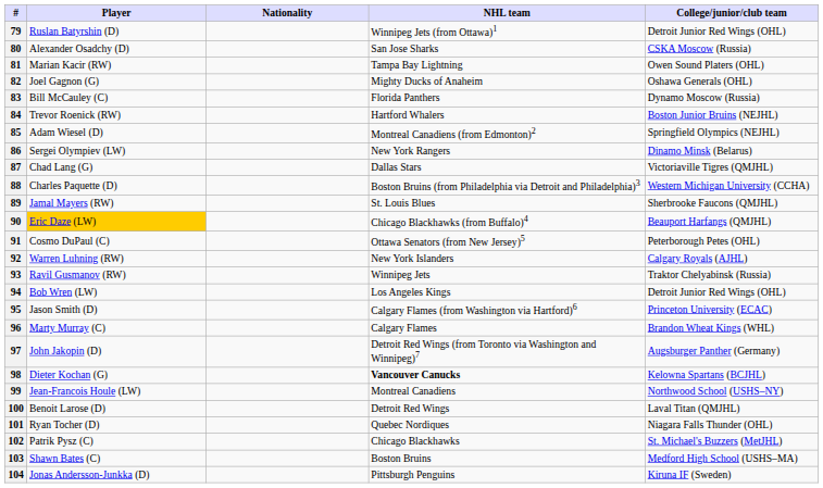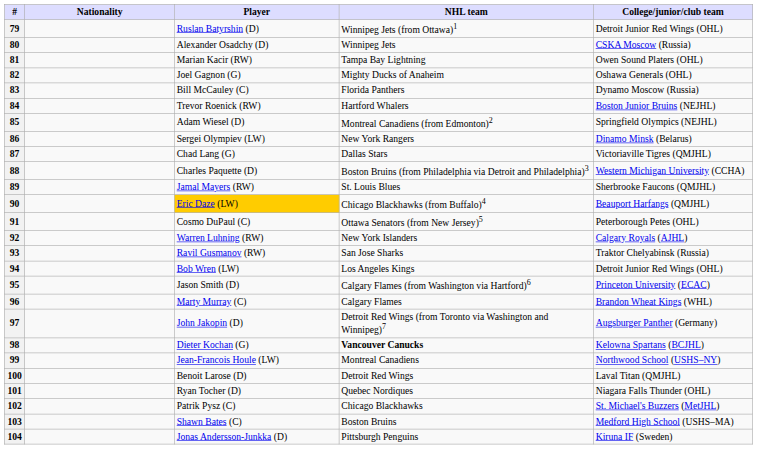 <table class="wikitable">
 <tr>
 <th style="background:#ddf; width:2.75%;">#</th>
+<th style="background:#ddf; width:20.0%;">Nationality</th>
 <th style="background:#ddf; width:22.0%;">Player</th>
-<th style="background:#ddf; width:20.0%;">Nationality</th>
 <th style="background:#ddf; width:34.0%;">NHL team</th>
 <th style="background:#ddf; width:100.0%;">College/junior/club team</th>
 </tr>
 <tr>
 <th>79</th>
+<td></td>
 <td><a href='#'>Ruslan Batyrshin</a> (D)</td>
-<td></td>
 <td>Winnipeg Jets (from Ottawa)<sup>1</sup></td>
 <td>Detroit Junior Red Wings (OHL)</td>
 </tr>
 <tr>
 <th>80</th>
+<td></td>
 <td>Alexander Osadchy (D)</td>
-<td></td>
-<td>San Jose Sharks</td>
+<td>Winnipeg Jets</td>
 <td><a href='#'>CSKA Moscow</a> (Russia)</td>
 </tr>
 <tr>
 <th>81</th>
+<td></td>
 <td>Marian Kacir (RW)</td>
-<td></td>
 <td>Tampa Bay Lightning</td>
 <td>Owen Sound Platers (OHL)</td>
 </tr>
 <tr>
 <th>82</th>
+<td></td>
 <td>Joel Gagnon (G)</td>
-<td></td>
 <td>Mighty Ducks of Anaheim</td>
 <td>Oshawa Generals (OHL)</td>
 </tr>
 <tr>
 <th>83</th>
+<td></td>
 <td>Bill McCauley (C)</td>
-<td></td>
 <td>Florida Panthers</td>
 <td>Dynamo Moscow (Russia)</td>
 </tr>
 <tr>
 <th>84</th>
+<td></td>
 <td>Trevor Roenick (RW)</td>
-<td></td>
 <td>Hartford Whalers</td>
 <td><a href='#'>Boston Junior Bruins</a> (NEJHL)</td>
 </tr>
 <tr>
 <th>85</th>
+<td></td>
 <td>Adam Wiesel (D)</td>
-<td></td>
 <td>Montreal Canadiens (from Edmonton)<sup>2</sup></td>
 <td>Springfield Olympics (NEJHL)</td>
 </tr>
 <tr>
 <th>86</th>
+<td></td>
 <td>Sergei Olympiev (LW)</td>
-<td></td>
 <td>New York Rangers</td>
 <td><a href='#'>Dinamo Minsk</a> (Belarus)</td>
 </tr>
 <tr>
 <th>87</th>
+<td></td>
 <td>Chad Lang (G)</td>
-<td></td>
 <td>Dallas Stars</td>
 <td>Victoriaville Tigres (QMJHL)</td>
 </tr>
 <tr>
 <th>88</th>
+<td></td>
 <td>Charles Paquette (D)</td>
-<td></td>
 <td>Boston Bruins (from Philadelphia via Detroit and Philadelphia)<sup>3</sup></td>
 <td><a href='#'>Western Michigan University</a> (CCHA)</td>
 </tr>
 <tr>
 <th>89</th>
+<td></td>
 <td><a href='#'>Jamal Mayers</a> (RW)</td>
-<td></td>
 <td>St. Louis Blues</td>
 <td>Sherbrooke Faucons (QMJHL)</td>
 </tr>
 <tr>
 <th>90</th>
+<td></td>
 <td bgcolor="#FFCC00"><a href='#'>Eric Daze</a> (LW)</td>
-<td></td>
 <td>Chicago Blackhawks (from Buffalo)<sup>4</sup></td>
 <td><a href='#'>Beauport Harfangs</a> (QMJHL)</td>
 </tr>
 <tr>
 <th>91</th>
+<td></td>
 <td>Cosmo DuPaul (C)</td>
-<td></td>
 <td>Ottawa Senators (from New Jersey)<sup>5</sup></td>
 <td>Peterborough Petes (OHL)</td>
 </tr>
 <tr>
 <th>92</th>
+<td></td>
 <td><a href='#'>Warren Luhning</a> (RW)</td>
-<td></td>
 <td>New York Islanders</td>
 <td><a href='#'>Calgary Royals</a> (<a href='#'>AJHL</a>)</td>
 </tr>
 <tr>
 <th>93</th>
+<td></td>
 <td><a href='#'>Ravil Gusmanov</a> (RW)</td>
-<td></td>
-<td>Winnipeg Jets</td>
+<td>San Jose Sharks</td>
 <td>Traktor Chelyabinsk (Russia)</td>
 </tr>
 <tr>
 <th>94</th>
+<td></td>
 <td><a href='#'>Bob Wren</a> (LW)</td>
-<td></td>
 <td>Los Angeles Kings</td>
 <td>Detroit Junior Red Wings (OHL)</td>
 </tr>
 <tr>
 <th>95</th>
+<td></td>
 <td>Jason Smith (D)</td>
-<td></td>
 <td>Calgary Flames (from Washington via Hartford)<sup>6</sup></td>
 <td><a href='#'>Princeton University</a> (<a href='#'>ECAC</a>)</td>
 </tr>
 <tr>
 <th>96</th>
+<td></td>
 <td><a href='#'>Marty Murray</a> (C)</td>
-<td></td>
 <td>Calgary Flames</td>
 <td><a href='#'>Brandon Wheat Kings</a> (WHL)</td>
 </tr>
 <tr>
 <th>97</th>
+<td></td>
 <td><a href='#'>John Jakopin</a> (D)</td>
-<td></td>
 <td>Detroit Red Wings (from Toronto via Washington and Winnipeg)<sup>7</sup></td>
 <td><a href='#'>Augsburger Panther</a> (Germany)</td>
 </tr>
 <tr>
 <th>98</th>
+<td></td>
 <td><a href='#'>Dieter Kochan</a> (G)</td>
-<td></td>
 <td><strong>Vancouver Canucks</strong></td>
 <td><a href='#'>Kelowna Spartans</a> (<a href='#'>BCJHL</a>)</td>
 </tr>
 <tr>
 <th>99</th>
+<td></td>
 <td><a href='#'>Jean-Francois Houle</a> (LW)</td>
-<td></td>
 <td>Montreal Canadiens</td>
 <td><a href='#'>Northwood School</a> (<a href='#'>USHS–NY</a>)</td>
 </tr>
 <tr>
 <th>100</th>
+<td></td>
 <td>Benoit Larose (D)</td>
-<td></td>
 <td>Detroit Red Wings</td>
 <td>Laval Titan (QMJHL)</td>
 </tr>
 <tr>
 <th>101</th>
+<td></td>
 <td>Ryan Tocher (D)</td>
-<td></td>
 <td>Quebec Nordiques</td>
 <td>Niagara Falls Thunder (OHL)</td>
 </tr>
 <tr>
 <th>102</th>
+<td></td>
 <td>Patrik Pysz (C)</td>
-<td></td>
 <td>Chicago Blackhawks</td>
 <td><a href='#'>St. Michael's Buzzers</a> (<a href='#'>MetJHL</a>)</td>
 </tr>
 <tr>
 <th>103</th>
+<td></td>
 <td><a href='#'>Shawn Bates</a> (C)</td>
-<td></td>
 <td>Boston Bruins</td>
 <td><a href='#'>Medford High School</a> (USHS–MA)</td>
 </tr>
 <tr>
 <th>104</th>
+<td></td>
 <td><a href='#'>Jonas Andersson-Junkka</a> (D)</td>
-<td></td>
 <td>Pittsburgh Penguins</td>
 <td><a href='#'>Kiruna IF</a> (Sweden)</td>
 </tr>
 </table>
